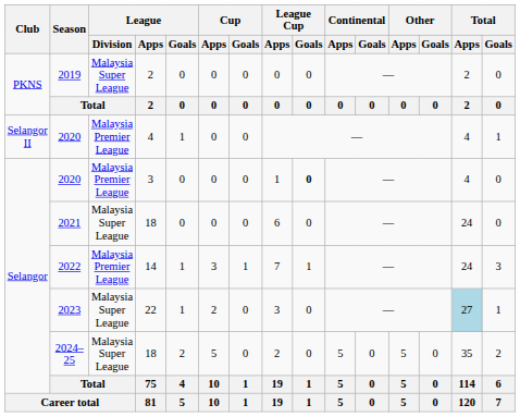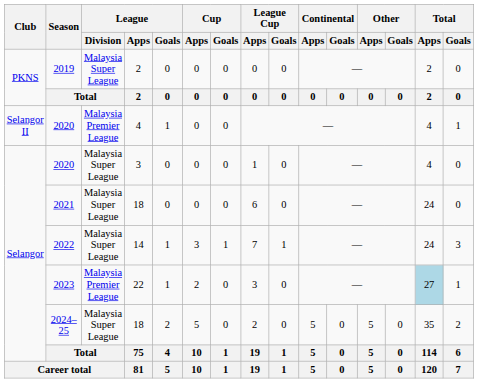 <table class="wikitable" style="text-align: center;">
 <tr>
 <th rowspan="2">Club</th>
 <th rowspan="2">Season</th>
 <th colspan="3">League</th>
 <th colspan="2">Cup</th>
 <th colspan="2">League Cup</th>
 <th colspan="2">Continental</th>
 <th colspan="2">Other</th>
 <th colspan="2">Total</th>
 </tr>
 <tr>
 <th>Division</th>
 <th>Apps</th>
 <th>Goals</th>
 <th>Apps</th>
 <th>Goals</th>
 <th>Apps</th>
 <th>Goals</th>
 <th>Apps</th>
 <th>Goals</th>
 <th>Apps</th>
 <th>Goals</th>
 <th>Apps</th>
 <th>Goals</th>
 </tr>
 <tr>
 <td rowspan="2"><a href='#'>PKNS</a></td>
 <td><a href='#'>2019</a></td>
 <td><a href='#'>Malaysia Super League</a></td>
 <td>2</td>
 <td>0</td>
 <td>0</td>
 <td>0</td>
 <td>0</td>
 <td>0</td>
 <td colspan=4>—</td>
 <td>2</td>
 <td>0</td>
 </tr>
 <tr>
 <th colspan="2">Total</th>
 <th>2</th>
 <th>0</th>
 <th>0</th>
 <th>0</th>
 <th>0</th>
 <th>0</th>
 <th>0</th>
 <th>0</th>
 <th>0</th>
 <th>0</th>
 <th>2</th>
 <th>0</th>
 </tr>
 <tr>
 <td><a href='#'>Selangor II</a></td>
 <td><a href='#'>2020</a></td>
 <td><a href='#'>Malaysia Premier League</a></td>
 <td>4</td>
 <td>1</td>
 <td>0</td>
 <td>0</td>
 <td colspan=6>—</td>
 <td>4</td>
 <td>1</td>
 </tr>
 <tr>
 <td rowspan="6"><a href='#'>Selangor</a></td>
 <td><a href='#'>2020</a></td>
-<td><a href='#'>Malaysia Premier League</a></td>
+<td>Malaysia Super League</td>
 <td>3</td>
 <td>0</td>
 <td>0</td>
 <td>0</td>
 <td>1</td>
-<td><strong>0</strong></td>
+<td>0</td>
 <td colspan=4>—</td>
 <td>4</td>
 <td>0</td>
 </tr>
 <tr>
 <td><a href='#'>2021</a></td>
 <td>Malaysia Super League</td>
 <td>18</td>
 <td>0</td>
 <td>0</td>
 <td>0</td>
 <td>6</td>
 <td>0</td>
 <td colspan=4>—</td>
 <td>24</td>
 <td>0</td>
 </tr>
 <tr>
 <td><a href='#'>2022</a></td>
-<td><a href='#'>Malaysia Premier League</a></td>
+<td>Malaysia Super League</td>
 <td>14</td>
 <td>1</td>
 <td>3</td>
 <td>1</td>
 <td>7</td>
 <td>1</td>
 <td colspan=4>—</td>
 <td>24</td>
 <td>3</td>
 </tr>
 <tr>
 <td><a href='#'>2023</a></td>
-<td>Malaysia Super League</td>
+<td><a href='#'>Malaysia Premier League</a></td>
 <td>22</td>
 <td>1</td>
 <td>2</td>
 <td>0</td>
 <td>3</td>
 <td>0</td>
 <td colspan=4>—</td>
 <td style="background: lightblue;">27</td>
 <td>1</td>
 </tr>
 <tr>
 <td><a href='#'>2024–25</a></td>
 <td>Malaysia Super League</td>
 <td>18</td>
 <td>2</td>
 <td>5</td>
 <td>0</td>
 <td>2</td>
 <td>0</td>
 <td>5</td>
 <td>0</td>
 <td>5</td>
 <td>0</td>
 <td>35</td>
 <td>2</td>
 </tr>
 <tr>
 <th colspan="2">Total</th>
 <th>75</th>
 <th>4</th>
 <th>10</th>
 <th>1</th>
 <th>19</th>
 <th>1</th>
 <th>5</th>
 <th>0</th>
 <th>5</th>
 <th>0</th>
 <th>114</th>
 <th>6</th>
 </tr>
 <tr>
 <th colspan="3">Career total</th>
 <th>81</th>
 <th>5</th>
 <th>10</th>
 <th>1</th>
 <th>19</th>
 <th>1</th>
 <th>5</th>
 <th>0</th>
 <th>5</th>
 <th>0</th>
 <th>120</th>
 <th>7</th>
 </tr>
 </table>
